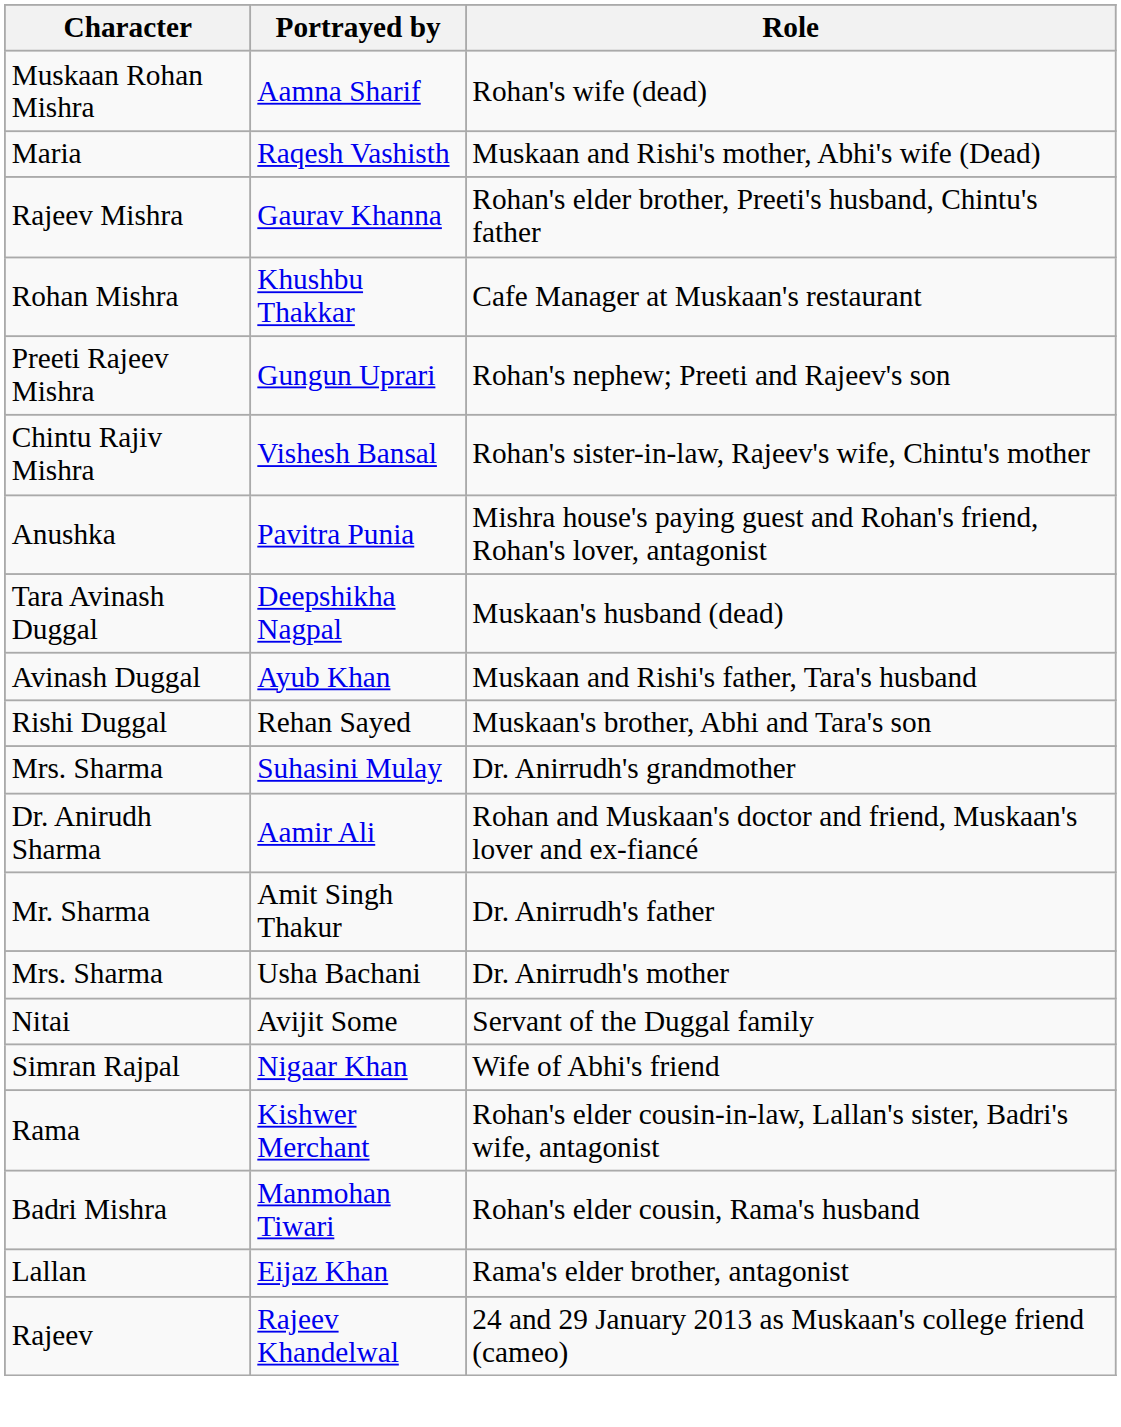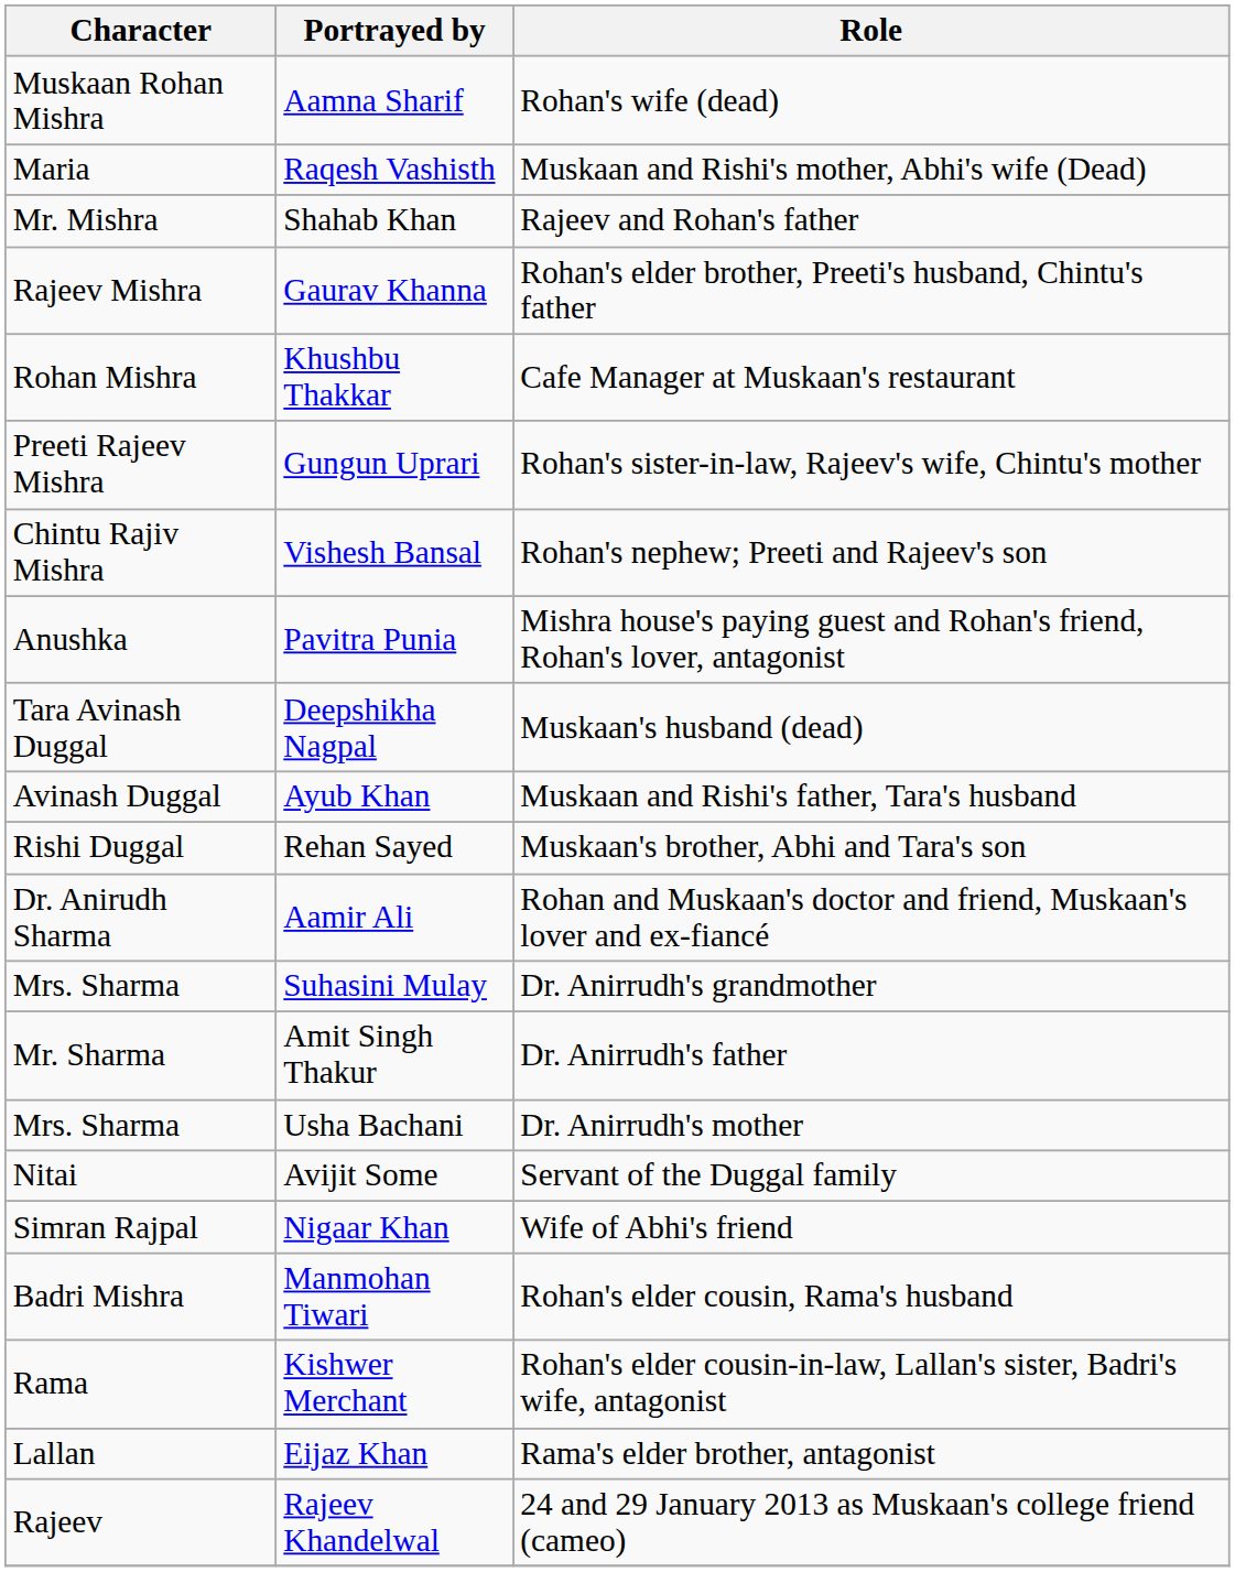 <table class="wikitable">
 <tr>
 <th>Character</th>
 <th>Portrayed by</th>
 <th>Role</th>
 </tr>
 <tr>
 <td>Muskaan Rohan Mishra</td>
 <td><a href='#'>Aamna Sharif</a></td>
 <td>Rohan's wife (dead)</td>
 </tr>
 <tr>
 <td>Maria</td>
 <td><a href='#'>Raqesh Vashisth</a></td>
 <td>Muskaan and Rishi's mother, Abhi's wife (Dead)</td>
 </tr>
 <tr>
+<td>Mr. Mishra</td>
+<td>Shahab Khan</td>
+<td>Rajeev and Rohan's father</td>
+</tr>
+<tr>
 <td>Rajeev Mishra</td>
 <td><a href='#'>Gaurav Khanna</a></td>
 <td>Rohan's elder brother, Preeti's husband, Chintu's father</td>
 </tr>
 <tr>
 <td>Rohan Mishra</td>
 <td><a href='#'>Khushbu Thakkar</a></td>
 <td>Cafe Manager at Muskaan's restaurant</td>
 </tr>
 <tr>
 <td>Preeti Rajeev Mishra</td>
 <td><a href='#'>Gungun Uprari</a></td>
-<td>Rohan's nephew; Preeti and Rajeev's son</td>
+<td>Rohan's sister-in-law, Rajeev's wife, Chintu's mother</td>
 </tr>
 <tr>
 <td>Chintu Rajiv Mishra</td>
 <td><a href='#'>Vishesh Bansal</a></td>
-<td>Rohan's sister-in-law, Rajeev's wife, Chintu's mother</td>
+<td>Rohan's nephew; Preeti and Rajeev's son</td>
 </tr>
 <tr>
 <td>Anushka</td>
 <td><a href='#'>Pavitra Punia</a></td>
 <td>Mishra house's paying guest and Rohan's friend, Rohan's lover, antagonist</td>
 </tr>
 <tr>
 <td>Tara Avinash Duggal</td>
 <td><a href='#'>Deepshikha Nagpal</a></td>
 <td>Muskaan's husband (dead)</td>
 </tr>
 <tr>
 <td>Avinash Duggal</td>
 <td><a href='#'>Ayub Khan</a></td>
 <td>Muskaan and Rishi's father, Tara's husband</td>
 </tr>
 <tr>
 <td>Rishi Duggal</td>
 <td>Rehan Sayed</td>
 <td>Muskaan's brother, Abhi and Tara's son</td>
 </tr>
 <tr>
+<td>Dr. Anirudh Sharma</td>
+<td><a href='#'>Aamir Ali</a></td>
+<td>Rohan and Muskaan's doctor and friend, Muskaan's lover and ex-fiancé</td>
+</tr>
+<tr>
 <td>Mrs. Sharma</td>
 <td><a href='#'>Suhasini Mulay</a></td>
 <td>Dr. Anirrudh's grandmother</td>
-</tr>
-<tr>
-<td>Dr. Anirudh Sharma</td>
-<td><a href='#'>Aamir Ali</a></td>
-<td>Rohan and Muskaan's doctor and friend, Muskaan's lover and ex-fiancé</td>
 </tr>
 <tr>
 <td>Mr. Sharma</td>
 <td>Amit Singh Thakur</td>
 <td>Dr. Anirrudh's father</td>
 </tr>
 <tr>
 <td>Mrs. Sharma</td>
 <td>Usha Bachani</td>
 <td>Dr. Anirrudh's mother</td>
 </tr>
 <tr>
 <td>Nitai</td>
 <td>Avijit Some</td>
 <td>Servant of the Duggal family</td>
 </tr>
 <tr>
 <td>Simran Rajpal</td>
 <td><a href='#'>Nigaar Khan</a></td>
 <td>Wife of Abhi's friend</td>
 </tr>
 <tr>
+<td>Badri Mishra</td>
+<td><a href='#'>Manmohan Tiwari</a></td>
+<td>Rohan's elder cousin, Rama's husband</td>
+</tr>
+<tr>
 <td>Rama</td>
 <td><a href='#'>Kishwer Merchant</a></td>
 <td>Rohan's elder cousin-in-law, Lallan's sister, Badri's wife, antagonist</td>
-</tr>
-<tr>
-<td>Badri Mishra</td>
-<td><a href='#'>Manmohan Tiwari</a></td>
-<td>Rohan's elder cousin, Rama's husband</td>
 </tr>
 <tr>
 <td>Lallan</td>
 <td><a href='#'>Eijaz Khan</a></td>
 <td>Rama's elder brother, antagonist</td>
 </tr>
 <tr>
 <td>Rajeev</td>
 <td><a href='#'>Rajeev Khandelwal</a></td>
 <td>24 and 29 January 2013 as Muskaan's college friend (cameo)</td>
 </tr>
 <tr>
 </tr>
 </table>
